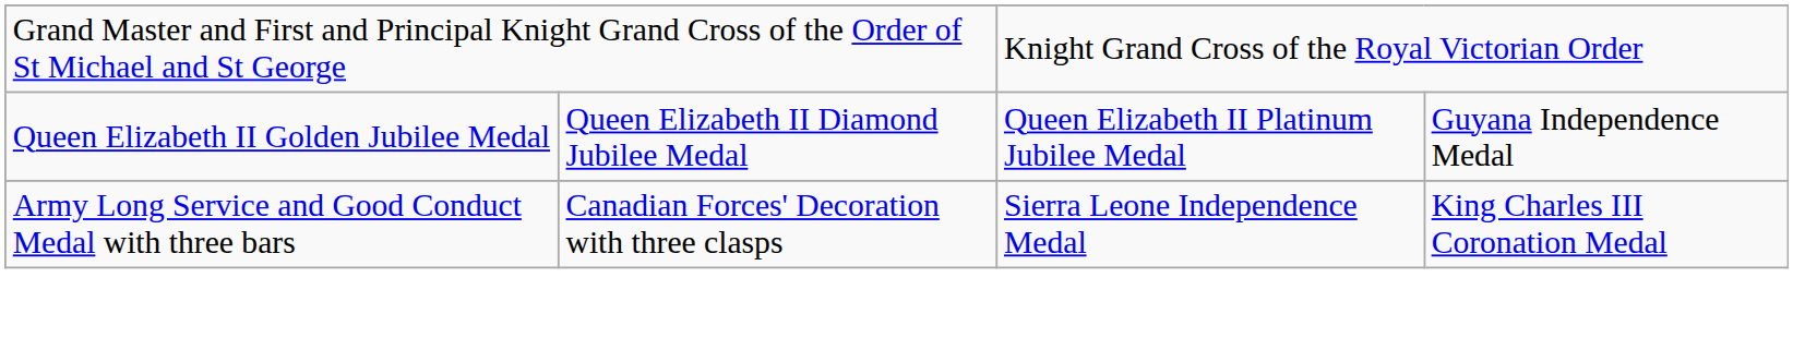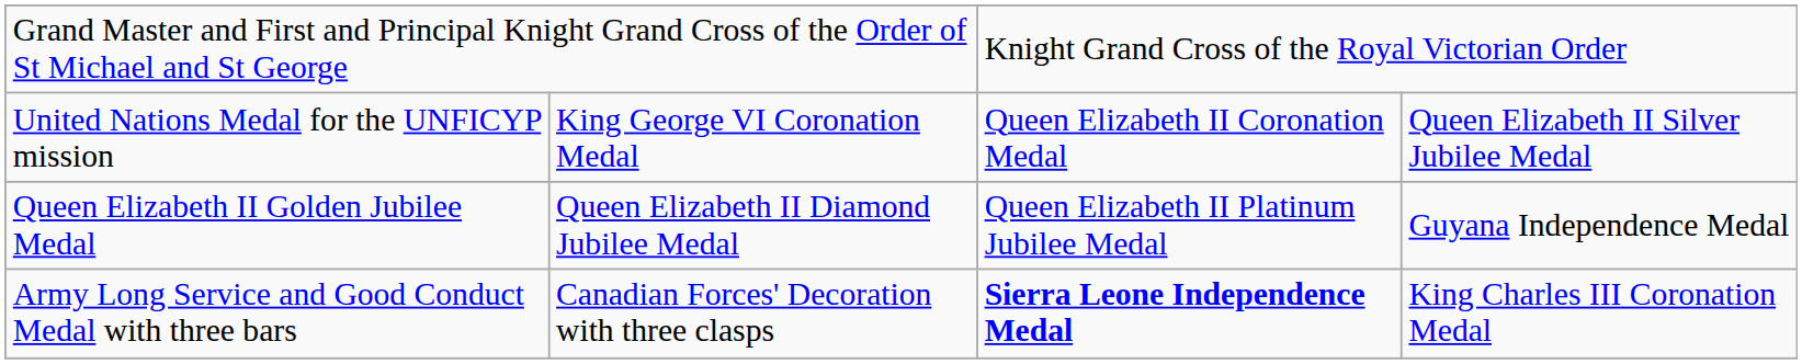 <table class="wikitable" style="margin:auto;">
 <tr>
 <td colspan=2>Grand Master and First and Principal Knight Grand Cross of the <a href='#'>Order of St Michael and St George</a></td>
 <td colspan=2>Knight Grand Cross of the <a href='#'>Royal Victorian Order</a></td>
+</tr>
+<tr>
+<td><a href='#'>United Nations Medal</a> for the <a href='#'>UNFICYP</a> mission</td>
+<td><a href='#'>King George VI Coronation Medal</a></td>
+<td><a href='#'>Queen Elizabeth II Coronation Medal</a></td>
+<td><a href='#'>Queen Elizabeth II Silver Jubilee Medal</a></td>
 </tr>
 <tr>
 <td><a href='#'>Queen Elizabeth II Golden Jubilee Medal</a></td>
 <td><a href='#'>Queen Elizabeth II Diamond Jubilee Medal</a></td>
 <td><a href='#'>Queen Elizabeth II Platinum Jubilee Medal</a></td>
 <td><a href='#'>Guyana</a> Independence Medal</td>
 </tr>
 <tr>
 <td><a href='#'>Army Long Service and Good Conduct Medal</a> with three bars</td>
 <td><a href='#'>Canadian Forces' Decoration</a> with three clasps</td>
-<td><a href='#'>Sierra Leone Independence Medal</a></td>
+<td><strong><a href='#'>Sierra Leone Independence Medal</a></strong></td>
 <td><a href='#'>King Charles III Coronation Medal</a></td>
 </tr>
 </table>
